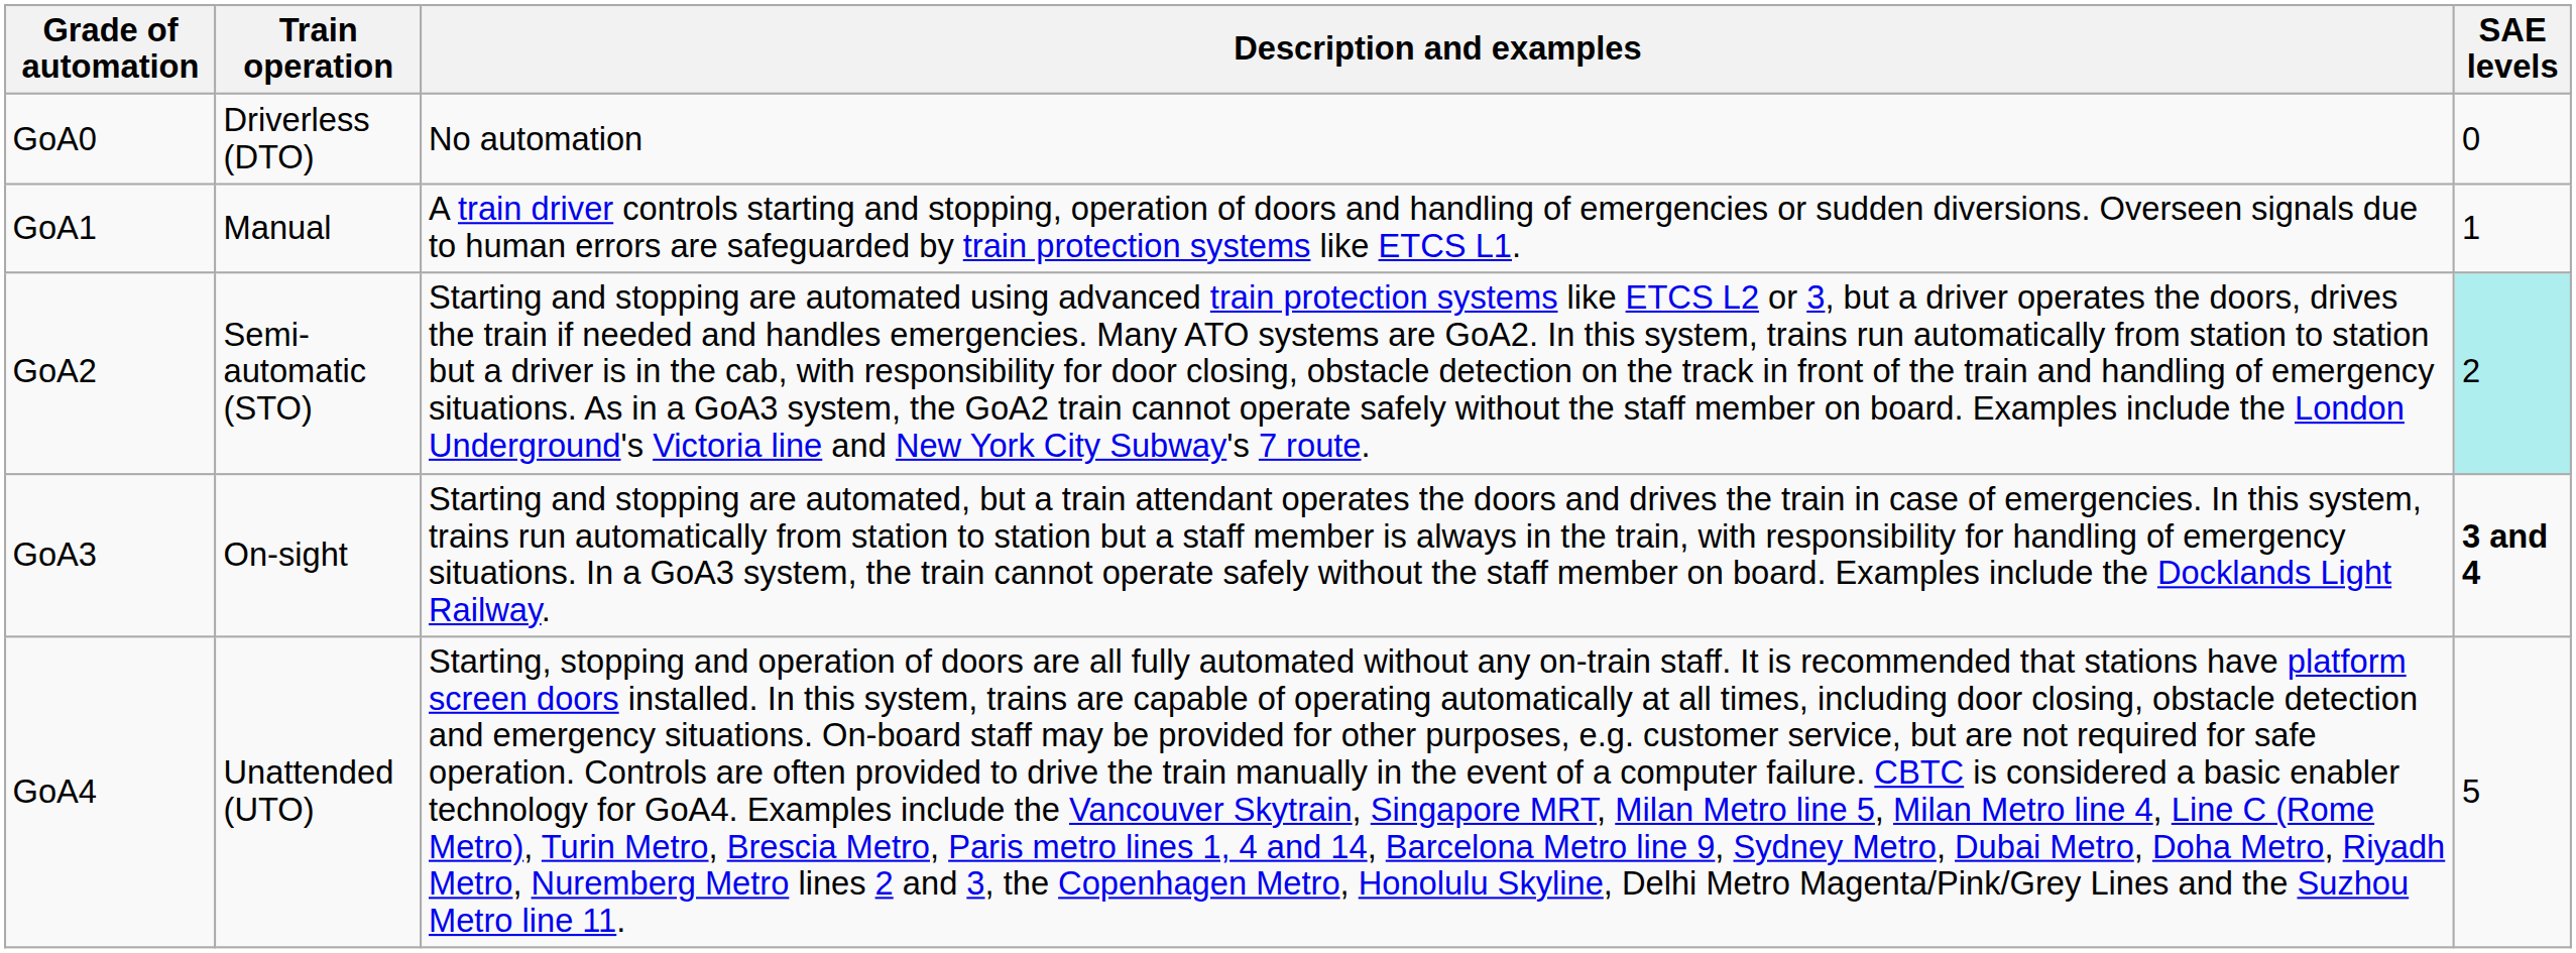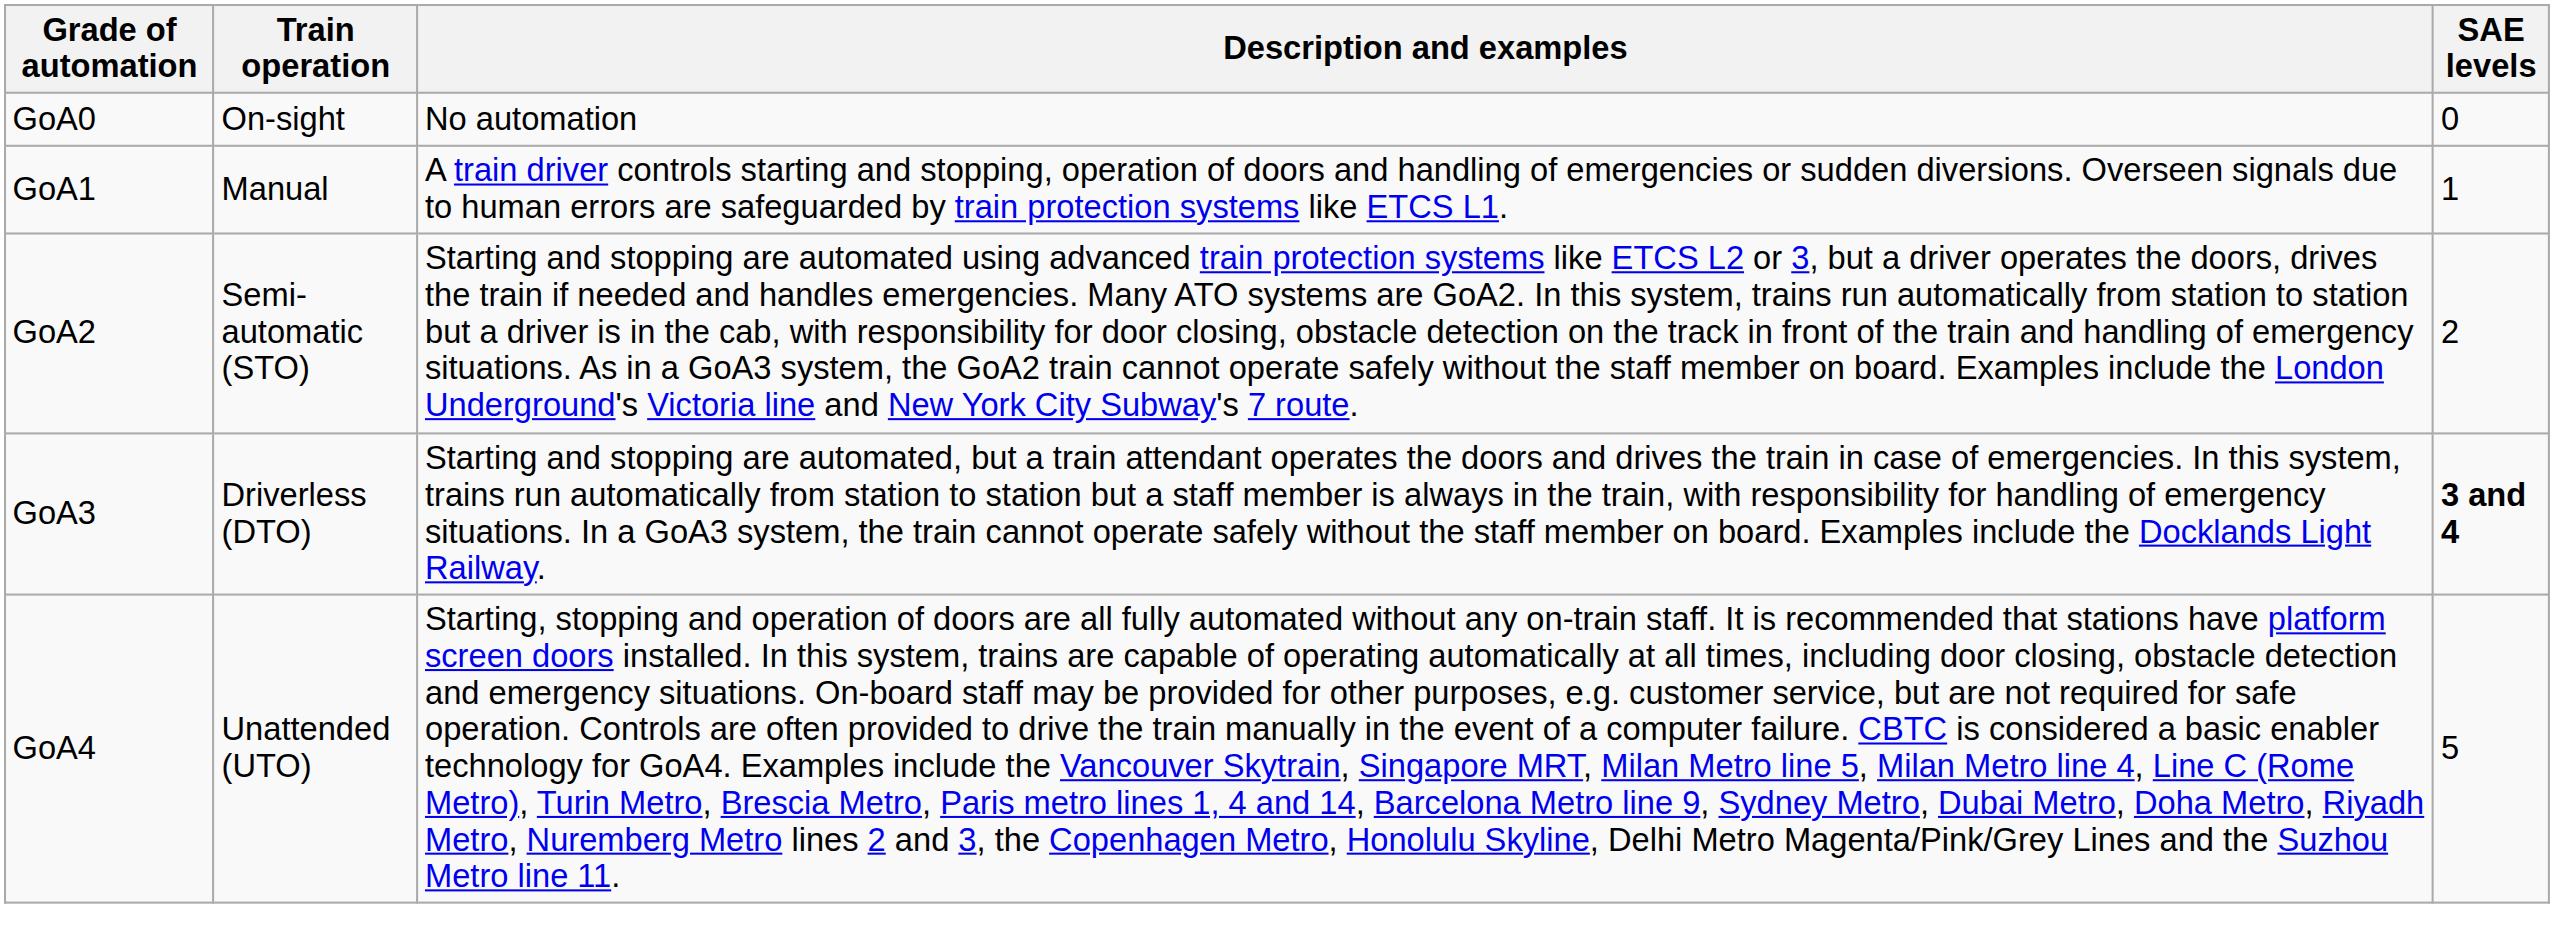 <table class="wikitable">
 <tr>
 <th>Grade of automation</th>
 <th>Train operation</th>
 <th>Description and examples</th>
 <th>SAE levels</th>
 </tr>
 <tr>
 <td>GoA0</td>
-<td> Driverless (DTO)</td>
+<td>On-sight</td>
 <td>No automation</td>
 <td>0</td>
 </tr>
 <tr>
 <td>GoA1</td>
 <td>Manual</td>
 <td>A <a href='#'>train driver</a> controls starting and stopping, operation of doors and handling of emergencies or sudden diversions. Overseen signals due to human errors are safeguarded by <a href='#'>train protection systems</a> like <a href='#'>ETCS L1</a>.</td>
 <td>1</td>
 </tr>
 <tr>
 <td>GoA2</td>
 <td>Semi-automatic (STO)</td>
 <td>Starting and stopping are automated using advanced <a href='#'>train protection systems</a> like <a href='#'>ETCS L2</a> or <a href='#'>3</a>, but a driver operates the doors, drives the train if needed and handles emergencies. Many ATO systems are GoA2. In this system, trains run automatically from station to station but a driver is in the cab, with responsibility for door closing, obstacle detection on the track in front of the train and handling of emergency situations. As in a GoA3 system, the GoA2 train cannot operate safely without the staff member on board. Examples include the <a href='#'>London Underground</a>'s <a href='#'>Victoria line</a> and <a href='#'>New York City Subway</a>'s <a href='#'>7 route</a>.</td>
-<td style="background: paleturquoise;">2</td>
+<td>2</td>
 </tr>
 <tr>
 <td>GoA3</td>
-<td>On-sight</td>
+<td> Driverless (DTO)</td>
 <td>Starting and stopping are automated, but a train attendant operates the doors and drives the train in case of emergencies. In this system, trains run automatically from station to station but a staff member is always in the train, with responsibility for handling of emergency situations. In a GoA3 system, the train cannot operate safely without the staff member on board. Examples include the <a href='#'>Docklands Light Railway</a>.</td>
 <td><strong>3 and 4</strong></td>
 </tr>
 <tr>
 <td>GoA4</td>
 <td> Unattended (UTO)</td>
 <td>Starting, stopping and operation of doors are all fully automated without any on-train staff. It is recommended that stations have <a href='#'>platform screen doors</a> installed. In this system, trains are capable of operating automatically at all times, including door closing, obstacle detection and emergency situations. On-board staff may be provided for other purposes, e.g. customer service, but are not required for safe operation. Controls are often provided to drive the train manually in the event of a computer failure. <a href='#'>CBTC</a> is considered a basic enabler technology for GoA4. Examples include the <a href='#'>Vancouver Skytrain</a>, <a href='#'>Singapore MRT</a>, <a href='#'>Milan Metro line 5</a>, <a href='#'>Milan Metro line 4</a>, <a href='#'>Line C (Rome Metro)</a>,  <a href='#'>Turin Metro</a>, <a href='#'>Brescia Metro</a>, <a href='#'>Paris metro lines 1, 4 and 14</a>, <a href='#'>Barcelona Metro line 9</a>, <a href='#'>Sydney Metro</a>,  <a href='#'>Dubai Metro</a>,  <a href='#'>Doha Metro</a>,  <a href='#'>Riyadh Metro</a>,  <a href='#'>Nuremberg Metro</a> lines <a href='#'>2</a> and <a href='#'>3</a>, the <a href='#'>Copenhagen Metro</a>, <a href='#'>Honolulu Skyline</a>, Delhi Metro Magenta/Pink/Grey Lines and the <a href='#'>Suzhou Metro line 11</a>.</td>
 <td>5</td>
 </tr>
 </table>
